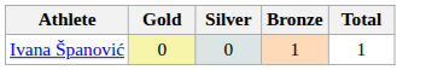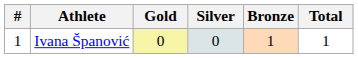 <table class=wikitable style="border:1px solid #AAAAAA">
 <tr bgcolor="#EFEFEF">
+<th width=20>#</th>
 <th>Athlete</th>
 <th width=50>Gold</th>
 <th width=50>Silver</th>
 <th width=50>Bronze</th>
 <th width=50>Total</th>
 </tr>
 <tr align="center" bgcolor="#FFFFFF">
+<td>1</td>
 <td align="left"><a href='#'>Ivana Španović</a></td>
 <td style="background:#F7F6A8;">0</td>
 <td style="background:#DCE5E5;">0</td>
 <td style="background:#FFDAB9;">1</td>
 <td>1</td>
 </tr>
 </table>
